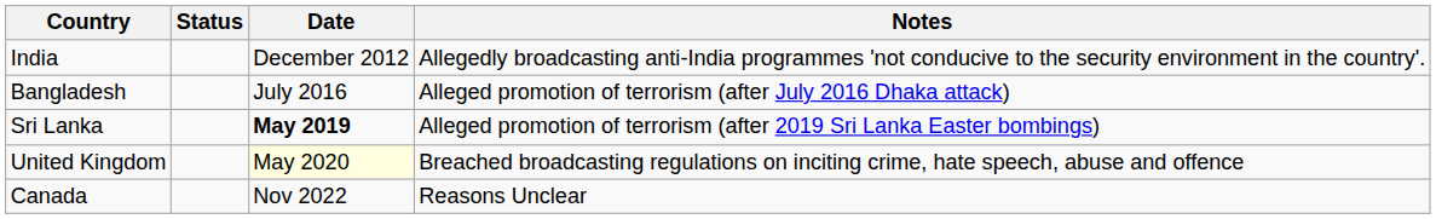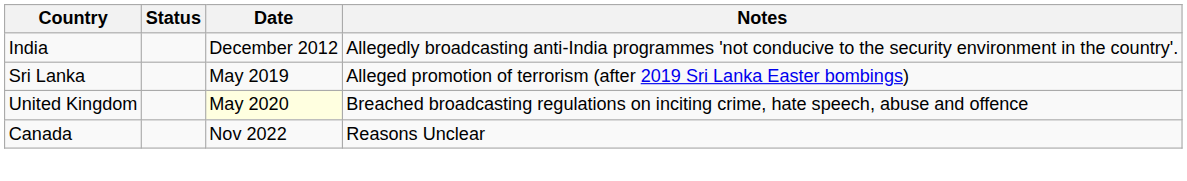 <table class="wikitable sortable">
 <tr>
 <th>Country</th>
 <th>Status</th>
 <th>Date</th>
 <th>Notes</th>
 </tr>
 <tr>
 <td>India</td>
 <td></td>
 <td>December 2012</td>
 <td>Allegedly broadcasting anti-India programmes 'not conducive to the security environment in the country'.</td>
 </tr>
 <tr>
-<td>Bangladesh</td>
-<td></td>
-<td>July 2016</td>
-<td>Alleged promotion of terrorism (after <a href='#'>July 2016 Dhaka attack</a>)</td>
-</tr>
-<tr>
 <td>Sri Lanka</td>
 <td></td>
-<td><strong>May 2019</strong></td>
+<td>May 2019</td>
 <td>Alleged promotion of terrorism (after <a href='#'>2019 Sri Lanka Easter bombings</a>)</td>
 </tr>
 <tr>
 <td>United Kingdom</td>
 <td></td>
 <td style="background: lightyellow;">May 2020</td>
 <td>Breached broadcasting regulations on inciting crime, hate speech, abuse and offence</td>
 </tr>
 <tr>
 <td>Canada</td>
 <td></td>
 <td>Nov 2022</td>
 <td>Reasons Unclear </td>
 </tr>
 </table>
